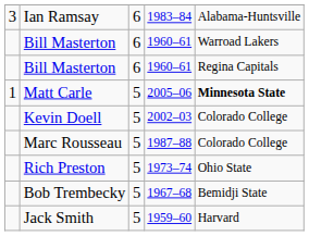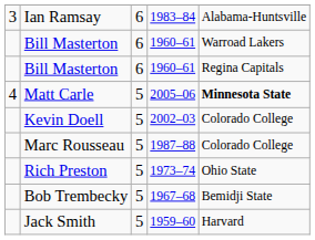 <table class="wikitable">
 <tr>
 </tr>
 <tr>
 <td>3</td>
 <td>Ian Ramsay</td>
 <td>6</td>
 <td style="font-size:80%;"><a href='#'>1983–84</a></td>
 <td style="font-size:80%;">Alabama-Huntsville</td>
 </tr>
 <tr>
 <td></td>
 <td><a href='#'>Bill Masterton</a></td>
 <td>6</td>
 <td style="font-size:80%;"><a href='#'>1960–61</a></td>
 <td style="font-size:80%;">Warroad Lakers</td>
 </tr>
 <tr>
 <td></td>
 <td><a href='#'>Bill Masterton</a></td>
 <td>6</td>
 <td style="font-size:80%;"><a href='#'>1960–61</a></td>
 <td style="font-size:80%;">Regina Capitals</td>
 </tr>
 <tr>
-<td>1</td>
+<td>4</td>
 <td><a href='#'>Matt Carle</a></td>
 <td>5</td>
 <td style="font-size:80%;"><a href='#'>2005–06</a></td>
 <td style="font-size:80%;"><strong>Minnesota State</strong></td>
 </tr>
 <tr>
 <td></td>
 <td><a href='#'>Kevin Doell</a></td>
 <td>5</td>
 <td style="font-size:80%;"><a href='#'>2002–03</a></td>
 <td style="font-size:80%;">Colorado College</td>
 </tr>
 <tr>
 <td></td>
 <td>Marc Rousseau</td>
 <td>5</td>
 <td style="font-size:80%;"><a href='#'>1987–88</a></td>
 <td style="font-size:80%;">Colorado College</td>
 </tr>
 <tr>
 <td></td>
 <td><a href='#'>Rich Preston</a></td>
 <td>5</td>
 <td style="font-size:80%;"><a href='#'>1973–74</a></td>
 <td style="font-size:80%;">Ohio State</td>
 </tr>
 <tr>
 <td></td>
 <td>Bob Trembecky</td>
 <td>5</td>
 <td style="font-size:80%;"><a href='#'>1967–68</a></td>
 <td style="font-size:80%;">Bemidji State</td>
 </tr>
 <tr>
 <td></td>
 <td>Jack Smith</td>
 <td>5</td>
 <td style="font-size:80%;"><a href='#'>1959–60</a></td>
 <td style="font-size:80%;">Harvard</td>
 </tr>
 </table>
